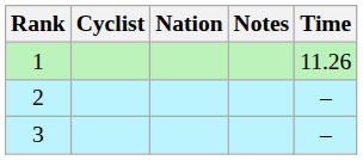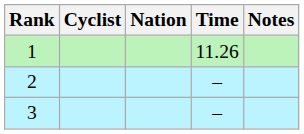 <table class="wikitable sortable" style="text-align:center">
 <tr>
 <th>Rank</th>
 <th>Cyclist</th>
 <th>Nation</th>
+<th>Time</th>
 <th>Notes</th>
-<th>Time</th>
 </tr>
 <tr bgcolor=bbf3bb>
 <td>1</td>
 <td align=left></td>
 <td align=left></td>
+<td>11.26</td>
 <td></td>
-<td>11.26</td>
 </tr>
 <tr bgcolor=bbf3ff>
 <td>2</td>
 <td align=left></td>
 <td align=left></td>
+<td>–</td>
 <td></td>
-<td>–</td>
 </tr>
 <tr bgcolor=bbf3ff>
 <td>3</td>
 <td align=left></td>
 <td align=left></td>
+<td>–</td>
 <td></td>
-<td>–</td>
 </tr>
 </table>
